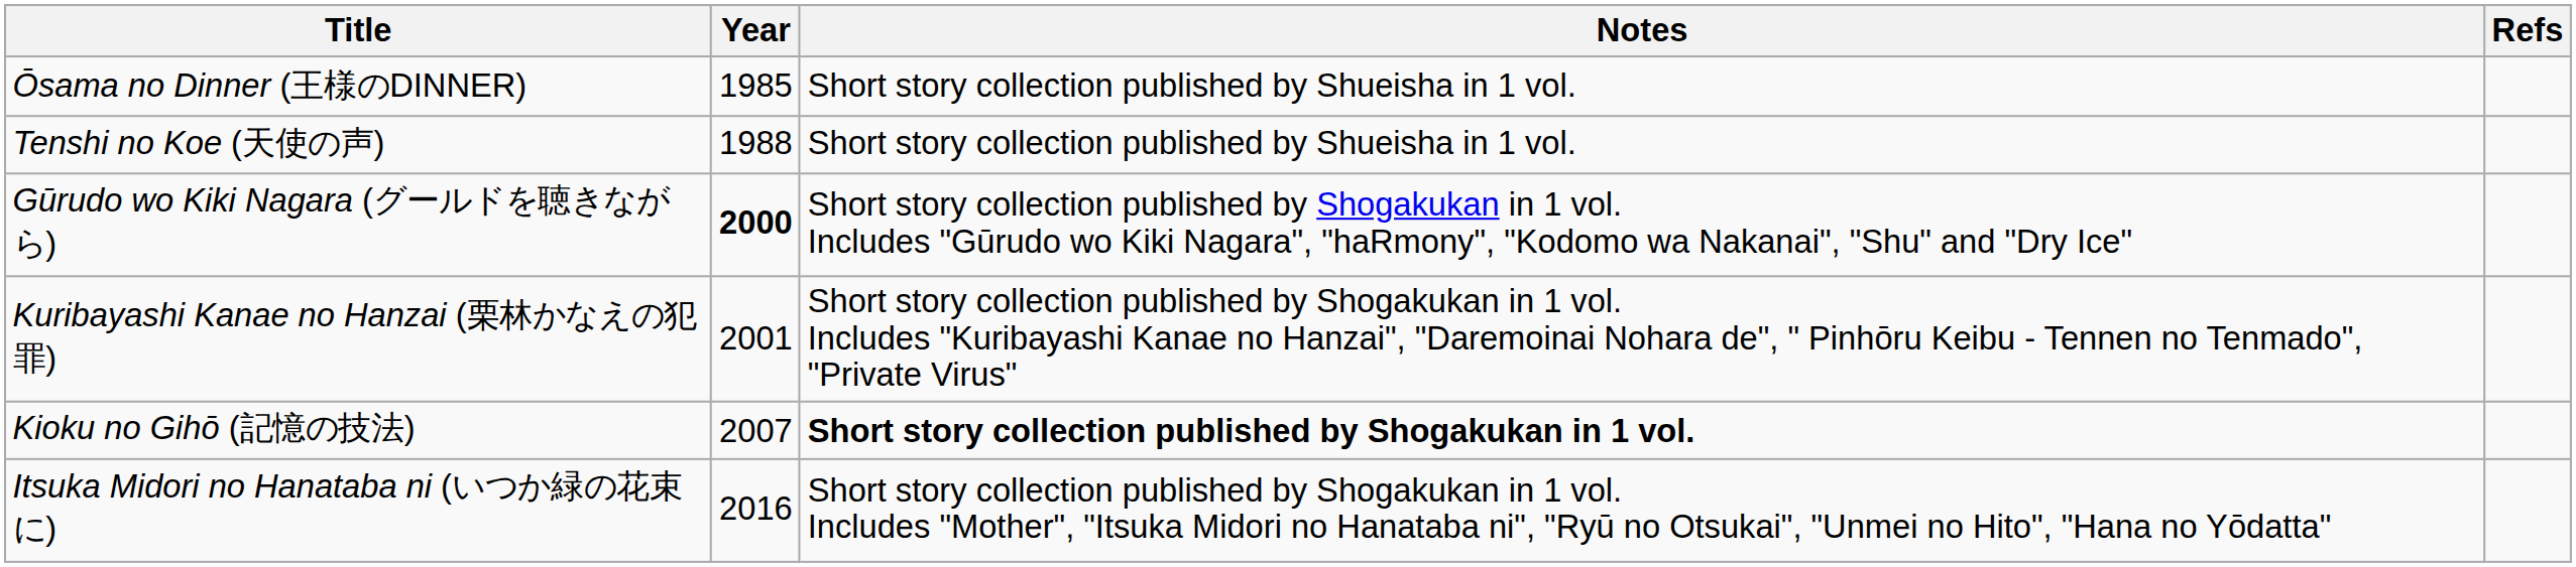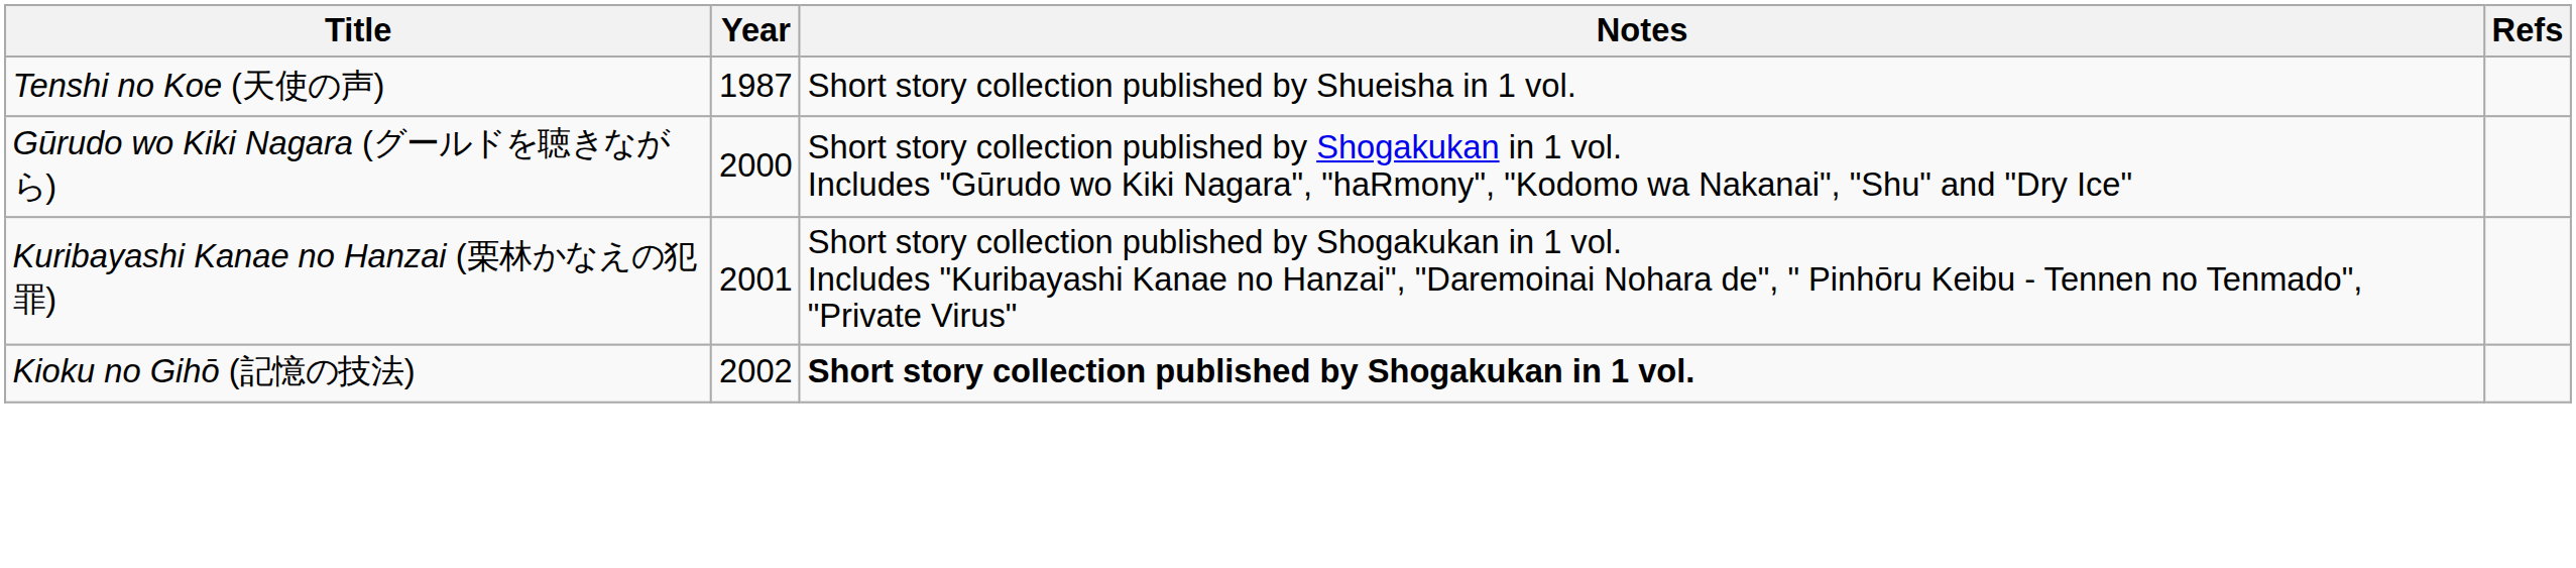 <table class="wikitable sortable">
 <tr>
 <th>Title</th>
 <th>Year</th>
 <th>Notes</th>
 <th>Refs</th>
 </tr>
 <tr>
-<td><em>Ōsama no Dinner</em> (王様のDINNER)</td>
-<td>1985</td>
-<td>Short story collection published by Shueisha in 1 vol.</td>
-<td></td>
-</tr>
-<tr>
 <td><em>Tenshi no Koe</em> (天使の声)</td>
-<td>1988</td>
+<td>1987</td>
 <td>Short story collection published by Shueisha in 1 vol.</td>
 <td></td>
 </tr>
 <tr>
 <td><em>Gūrudo wo Kiki Nagara</em> (グールドを聴きながら)</td>
-<td><strong>2000</strong></td>
+<td>2000</td>
 <td>Short story collection published by <a href='#'>Shogakukan</a> in 1 vol.<br>Includes "Gūrudo wo Kiki Nagara", "haRmony", "Kodomo wa Nakanai", "Shu" and "Dry Ice"</td>
 <td></td>
 </tr>
 <tr>
 <td><em>Kuribayashi Kanae no Hanzai</em> (栗林かなえの犯罪)</td>
 <td>2001</td>
 <td>Short story collection published by Shogakukan in 1 vol.<br>Includes "Kuribayashi Kanae no Hanzai", "Daremoinai Nohara de", " Pinhōru Keibu - Tennen no Tenmado", "Private Virus"</td>
 <td></td>
 </tr>
 <tr>
 <td><em>Kioku no Gihō</em> (記憶の技法)</td>
-<td>2007</td>
+<td>2002</td>
 <td><strong>Short story collection published by Shogakukan in 1 vol.</strong></td>
 <td></td>
 </tr>
-<tr>
-<td><em>Itsuka Midori no Hanataba ni</em> (いつか緑の花束に)</td>
-<td>2016</td>
-<td>Short story collection published by Shogakukan in 1 vol.<br>Includes "Mother", "Itsuka Midori no Hanataba ni", "Ryū no Otsukai", "Unmei no Hito", "Hana no Yōdatta"</td>
-<td></td>
-</tr>
 </table>
